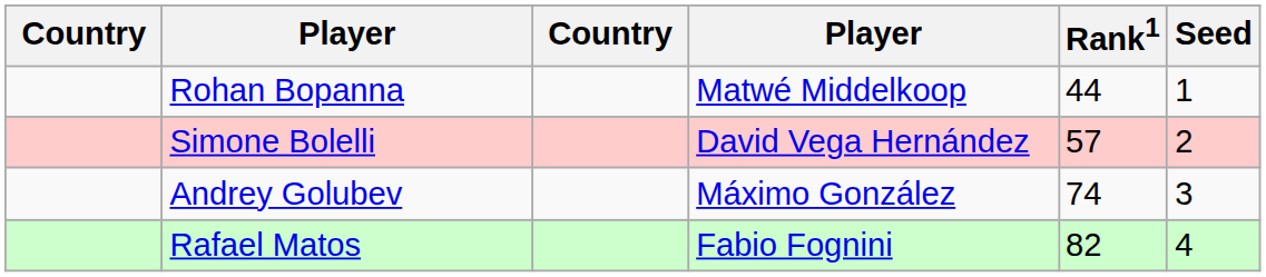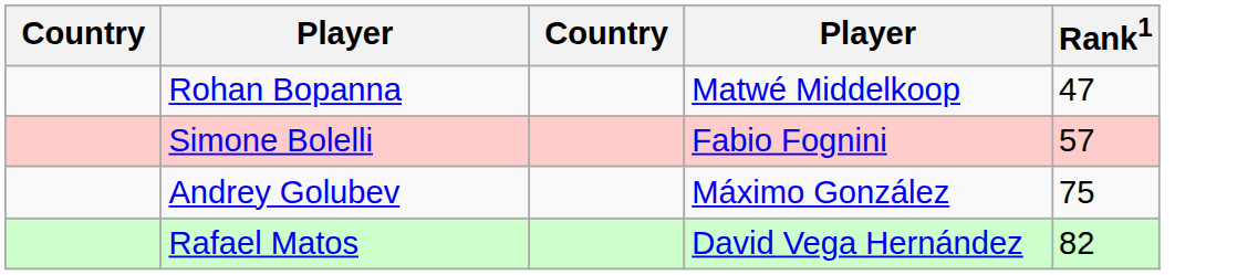 <table class="sortable wikitable">
 <tr>
 <th width="70">Country</th>
 <th width="175">Player</th>
 <th width="70">Country</th>
 <th width="175">Player</th>
 <th>Rank<sup>1</sup></th>
-<th>Seed</th>
 </tr>
 <tr>
 <td></td>
 <td><a href='#'>Rohan Bopanna</a></td>
 <td></td>
 <td><a href='#'>Matwé Middelkoop</a></td>
-<td>44</td>
-<td>1</td>
+<td>47</td>
 </tr>
 <tr bgcolor=#fcc>
 <td></td>
 <td><a href='#'>Simone Bolelli</a></td>
 <td></td>
-<td><a href='#'>David Vega Hernández</a></td>
+<td><a href='#'>Fabio Fognini</a></td>
 <td>57</td>
-<td>2</td>
 </tr>
 <tr>
 <td></td>
 <td><a href='#'>Andrey Golubev</a></td>
 <td></td>
 <td><a href='#'>Máximo González</a></td>
-<td>74</td>
-<td>3</td>
+<td>75</td>
 </tr>
 <tr bgcolor=#cfc>
 <td></td>
 <td><a href='#'>Rafael Matos</a></td>
 <td></td>
-<td><a href='#'>Fabio Fognini</a></td>
+<td><a href='#'>David Vega Hernández</a></td>
 <td>82</td>
-<td>4</td>
 </tr>
 </table>
